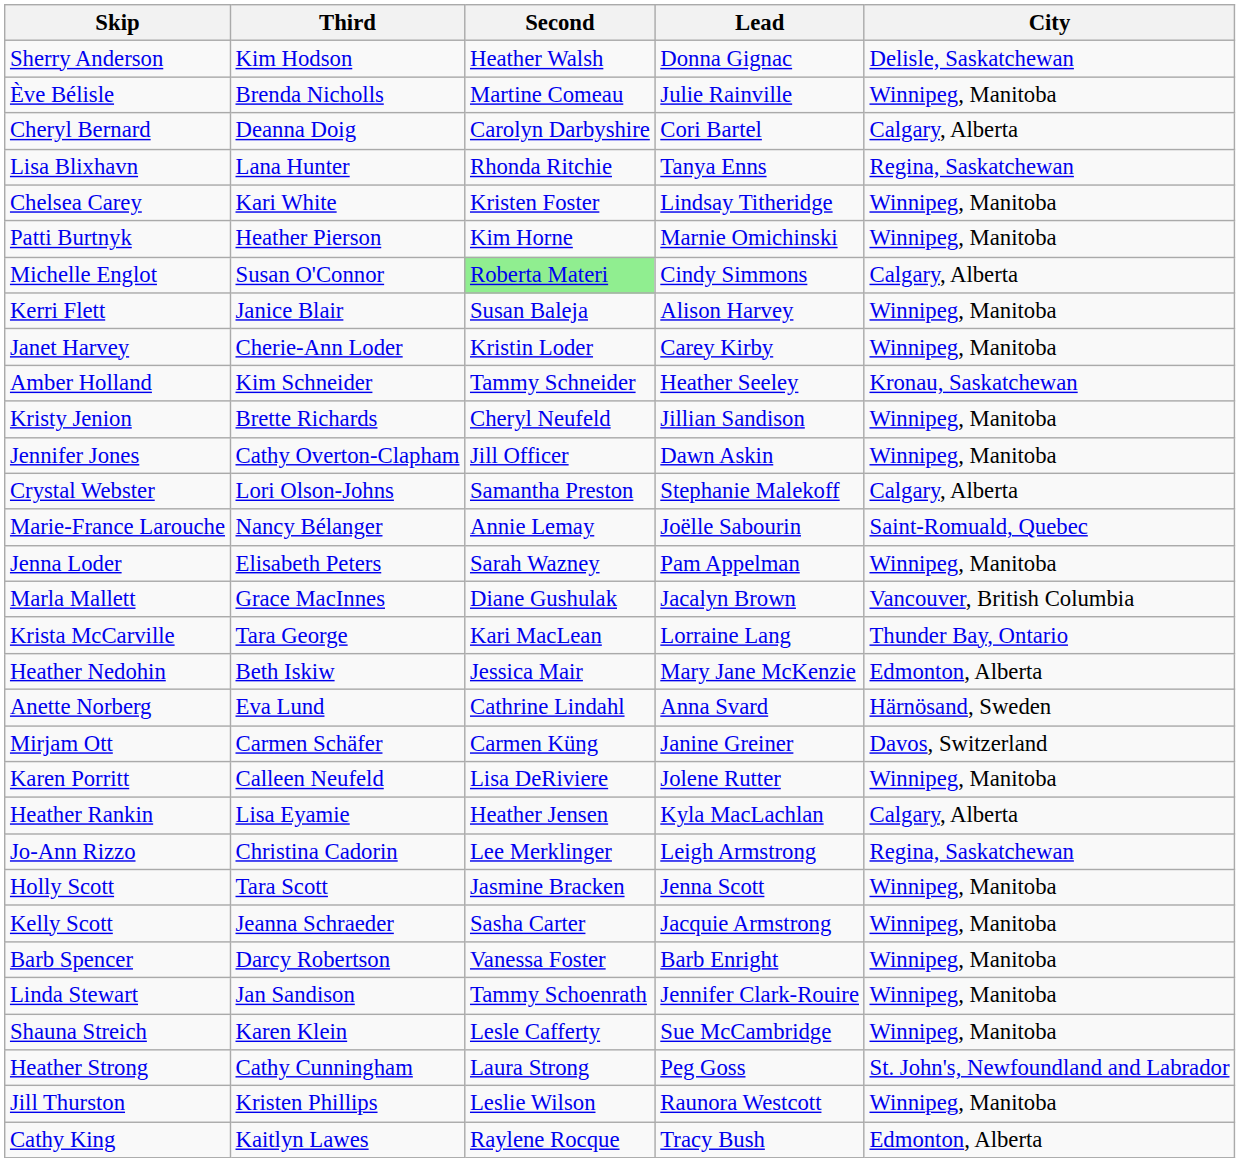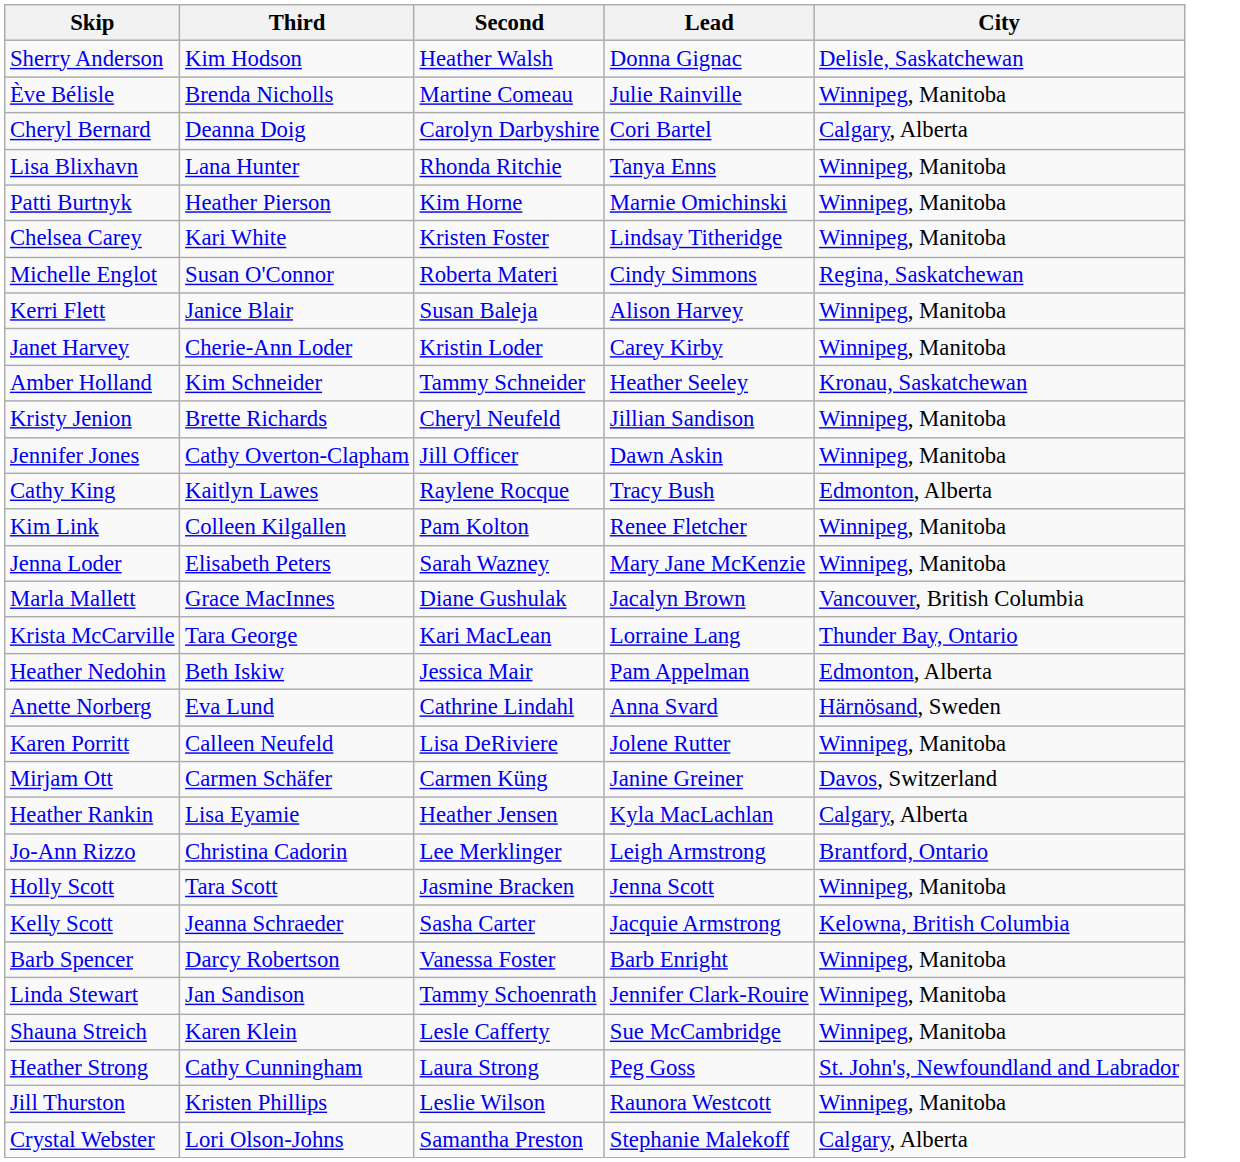 <table class="wikitable">
 <tr>
 <th>Skip</th>
 <th>Third</th>
 <th>Second</th>
 <th>Lead</th>
 <th>City</th>
 </tr>
 <tr>
 <td><a href='#'>Sherry Anderson</a></td>
 <td><a href='#'>Kim Hodson</a></td>
 <td><a href='#'>Heather Walsh</a></td>
 <td><a href='#'>Donna Gignac</a></td>
 <td><a href='#'>Delisle, Saskatchewan</a></td>
 </tr>
 <tr>
 <td><a href='#'>Ève Bélisle</a></td>
 <td><a href='#'>Brenda Nicholls</a></td>
 <td><a href='#'>Martine Comeau</a></td>
 <td><a href='#'>Julie Rainville</a></td>
 <td><a href='#'>Winnipeg</a>, Manitoba</td>
 </tr>
 <tr>
 <td><a href='#'>Cheryl Bernard</a></td>
 <td><a href='#'>Deanna Doig</a></td>
 <td><a href='#'>Carolyn Darbyshire</a></td>
 <td><a href='#'>Cori Bartel</a></td>
 <td><a href='#'>Calgary</a>, Alberta</td>
 </tr>
 <tr>
 <td><a href='#'>Lisa Blixhavn</a></td>
 <td><a href='#'>Lana Hunter</a></td>
 <td><a href='#'>Rhonda Ritchie</a></td>
 <td><a href='#'>Tanya Enns</a></td>
-<td><a href='#'>Regina, Saskatchewan</a></td>
-</tr>
-<tr>
-<td><a href='#'>Chelsea Carey</a></td>
-<td><a href='#'>Kari White</a></td>
-<td><a href='#'>Kristen Foster</a></td>
-<td><a href='#'>Lindsay Titheridge</a></td>
 <td><a href='#'>Winnipeg</a>, Manitoba</td>
 </tr>
 <tr>
 <td><a href='#'>Patti Burtnyk</a></td>
 <td><a href='#'>Heather Pierson</a></td>
 <td><a href='#'>Kim Horne</a></td>
 <td><a href='#'>Marnie Omichinski</a></td>
 <td><a href='#'>Winnipeg</a>, Manitoba</td>
 </tr>
 <tr>
+<td><a href='#'>Chelsea Carey</a></td>
+<td><a href='#'>Kari White</a></td>
+<td><a href='#'>Kristen Foster</a></td>
+<td><a href='#'>Lindsay Titheridge</a></td>
+<td><a href='#'>Winnipeg</a>, Manitoba</td>
+</tr>
+<tr>
 <td><a href='#'>Michelle Englot</a></td>
 <td><a href='#'>Susan O'Connor</a></td>
-<td style="background: lightgreen;"><a href='#'>Roberta Materi</a></td>
+<td><a href='#'>Roberta Materi</a></td>
 <td><a href='#'>Cindy Simmons</a></td>
-<td><a href='#'>Calgary</a>, Alberta</td>
+<td><a href='#'>Regina, Saskatchewan</a></td>
 </tr>
 <tr>
 <td><a href='#'>Kerri Flett</a></td>
 <td><a href='#'>Janice Blair</a></td>
 <td><a href='#'>Susan Baleja</a></td>
 <td><a href='#'>Alison Harvey</a></td>
 <td><a href='#'>Winnipeg</a>, Manitoba</td>
 </tr>
 <tr>
 <td><a href='#'>Janet Harvey</a></td>
 <td><a href='#'>Cherie-Ann Loder</a></td>
 <td><a href='#'>Kristin Loder</a></td>
 <td><a href='#'>Carey Kirby</a></td>
 <td><a href='#'>Winnipeg</a>, Manitoba</td>
 </tr>
 <tr>
 <td><a href='#'>Amber Holland</a></td>
 <td><a href='#'>Kim Schneider</a></td>
 <td><a href='#'>Tammy Schneider</a></td>
 <td><a href='#'>Heather Seeley</a></td>
 <td><a href='#'>Kronau, Saskatchewan</a></td>
 </tr>
 <tr>
 <td><a href='#'>Kristy Jenion</a></td>
 <td><a href='#'>Brette Richards</a></td>
 <td><a href='#'>Cheryl Neufeld</a></td>
 <td><a href='#'>Jillian Sandison</a></td>
 <td><a href='#'>Winnipeg</a>, Manitoba</td>
 </tr>
 <tr>
 <td><a href='#'>Jennifer Jones</a></td>
 <td><a href='#'>Cathy Overton-Clapham</a></td>
 <td><a href='#'>Jill Officer</a></td>
 <td><a href='#'>Dawn Askin</a></td>
 <td><a href='#'>Winnipeg</a>, Manitoba</td>
 </tr>
 <tr>
-<td><a href='#'>Crystal Webster</a></td>
-<td><a href='#'>Lori Olson-Johns</a></td>
-<td><a href='#'>Samantha Preston</a></td>
-<td><a href='#'>Stephanie Malekoff</a></td>
-<td><a href='#'>Calgary</a>, Alberta</td>
+<td><a href='#'>Cathy King</a></td>
+<td><a href='#'>Kaitlyn Lawes</a></td>
+<td><a href='#'>Raylene Rocque</a></td>
+<td><a href='#'>Tracy Bush</a></td>
+<td><a href='#'>Edmonton</a>, Alberta</td>
 </tr>
 <tr>
-<td><a href='#'>Marie-France Larouche</a></td>
-<td><a href='#'>Nancy Bélanger</a></td>
-<td><a href='#'>Annie Lemay</a></td>
-<td><a href='#'>Joëlle Sabourin</a></td>
-<td><a href='#'>Saint-Romuald, Quebec</a></td>
+<td><a href='#'>Kim Link</a></td>
+<td><a href='#'>Colleen Kilgallen</a></td>
+<td><a href='#'>Pam Kolton</a></td>
+<td><a href='#'>Renee Fletcher</a></td>
+<td><a href='#'>Winnipeg</a>, Manitoba</td>
 </tr>
 <tr>
 <td><a href='#'>Jenna Loder</a></td>
 <td><a href='#'>Elisabeth Peters</a></td>
 <td><a href='#'>Sarah Wazney</a></td>
-<td><a href='#'>Pam Appelman</a></td>
+<td><a href='#'>Mary Jane McKenzie</a></td>
 <td><a href='#'>Winnipeg</a>, Manitoba</td>
 </tr>
 <tr>
 <td><a href='#'>Marla Mallett</a></td>
 <td><a href='#'>Grace MacInnes</a></td>
 <td><a href='#'>Diane Gushulak</a></td>
 <td><a href='#'>Jacalyn Brown</a></td>
 <td><a href='#'>Vancouver</a>, British Columbia</td>
 </tr>
 <tr>
 <td><a href='#'>Krista McCarville</a></td>
 <td><a href='#'>Tara George</a></td>
 <td><a href='#'>Kari MacLean</a></td>
 <td><a href='#'>Lorraine Lang</a></td>
 <td><a href='#'>Thunder Bay, Ontario</a></td>
 </tr>
 <tr>
 <td><a href='#'>Heather Nedohin</a></td>
 <td><a href='#'>Beth Iskiw</a></td>
 <td><a href='#'>Jessica Mair</a></td>
-<td><a href='#'>Mary Jane McKenzie</a></td>
+<td><a href='#'>Pam Appelman</a></td>
 <td><a href='#'>Edmonton</a>, Alberta</td>
 </tr>
 <tr>
 <td><a href='#'>Anette Norberg</a></td>
 <td><a href='#'>Eva Lund</a></td>
 <td><a href='#'>Cathrine Lindahl</a></td>
 <td><a href='#'>Anna Svard</a></td>
 <td><a href='#'>Härnösand</a>, Sweden</td>
 </tr>
 <tr>
+<td><a href='#'>Karen Porritt</a></td>
+<td><a href='#'>Calleen Neufeld</a></td>
+<td><a href='#'>Lisa DeRiviere</a></td>
+<td><a href='#'>Jolene Rutter</a></td>
+<td><a href='#'>Winnipeg</a>, Manitoba</td>
+</tr>
+<tr>
 <td><a href='#'>Mirjam Ott</a></td>
 <td><a href='#'>Carmen Schäfer</a></td>
 <td><a href='#'>Carmen Küng</a></td>
 <td><a href='#'>Janine Greiner</a></td>
 <td><a href='#'>Davos</a>, Switzerland</td>
-</tr>
-<tr>
-<td><a href='#'>Karen Porritt</a></td>
-<td><a href='#'>Calleen Neufeld</a></td>
-<td><a href='#'>Lisa DeRiviere</a></td>
-<td><a href='#'>Jolene Rutter</a></td>
-<td><a href='#'>Winnipeg</a>, Manitoba</td>
 </tr>
 <tr>
 <td><a href='#'>Heather Rankin</a></td>
 <td><a href='#'>Lisa Eyamie</a></td>
 <td><a href='#'>Heather Jensen</a></td>
 <td><a href='#'>Kyla MacLachlan</a></td>
 <td><a href='#'>Calgary</a>, Alberta</td>
 </tr>
 <tr>
 <td><a href='#'>Jo-Ann Rizzo</a></td>
 <td><a href='#'>Christina Cadorin</a></td>
 <td><a href='#'>Lee Merklinger</a></td>
 <td><a href='#'>Leigh Armstrong</a></td>
-<td><a href='#'>Regina, Saskatchewan</a></td>
+<td><a href='#'>Brantford, Ontario</a></td>
 </tr>
 <tr>
 <td><a href='#'>Holly Scott</a></td>
 <td><a href='#'>Tara Scott</a></td>
 <td><a href='#'>Jasmine Bracken</a></td>
 <td><a href='#'>Jenna Scott</a></td>
 <td><a href='#'>Winnipeg</a>, Manitoba</td>
 </tr>
 <tr>
 <td><a href='#'>Kelly Scott</a></td>
 <td><a href='#'>Jeanna Schraeder</a></td>
 <td><a href='#'>Sasha Carter</a></td>
 <td><a href='#'>Jacquie Armstrong</a></td>
-<td><a href='#'>Winnipeg</a>, Manitoba</td>
+<td><a href='#'>Kelowna, British Columbia</a></td>
 </tr>
 <tr>
 <td><a href='#'>Barb Spencer</a></td>
 <td><a href='#'>Darcy Robertson</a></td>
 <td><a href='#'>Vanessa Foster</a></td>
 <td><a href='#'>Barb Enright</a></td>
 <td><a href='#'>Winnipeg</a>, Manitoba</td>
 </tr>
 <tr>
 <td><a href='#'>Linda Stewart</a></td>
 <td><a href='#'>Jan Sandison</a></td>
 <td><a href='#'>Tammy Schoenrath</a></td>
 <td><a href='#'>Jennifer Clark-Rouire</a></td>
 <td><a href='#'>Winnipeg</a>, Manitoba</td>
 </tr>
 <tr>
 <td><a href='#'>Shauna Streich</a></td>
 <td><a href='#'>Karen Klein</a></td>
 <td><a href='#'>Lesle Cafferty</a></td>
 <td><a href='#'>Sue McCambridge</a></td>
 <td><a href='#'>Winnipeg</a>, Manitoba</td>
 </tr>
 <tr>
 <td><a href='#'>Heather Strong</a></td>
 <td><a href='#'>Cathy Cunningham</a></td>
 <td><a href='#'>Laura Strong</a></td>
 <td><a href='#'>Peg Goss</a></td>
 <td><a href='#'>St. John's, Newfoundland and Labrador</a></td>
 </tr>
 <tr>
 <td><a href='#'>Jill Thurston</a></td>
 <td><a href='#'>Kristen Phillips</a></td>
 <td><a href='#'>Leslie Wilson</a></td>
 <td><a href='#'>Raunora Westcott</a></td>
 <td><a href='#'>Winnipeg</a>, Manitoba</td>
 </tr>
 <tr>
-<td><a href='#'>Cathy King</a></td>
-<td><a href='#'>Kaitlyn Lawes</a></td>
-<td><a href='#'>Raylene Rocque</a></td>
-<td><a href='#'>Tracy Bush</a></td>
-<td><a href='#'>Edmonton</a>, Alberta</td>
+<td><a href='#'>Crystal Webster</a></td>
+<td><a href='#'>Lori Olson-Johns</a></td>
+<td><a href='#'>Samantha Preston</a></td>
+<td><a href='#'>Stephanie Malekoff</a></td>
+<td><a href='#'>Calgary</a>, Alberta</td>
 </tr>
 </table>
